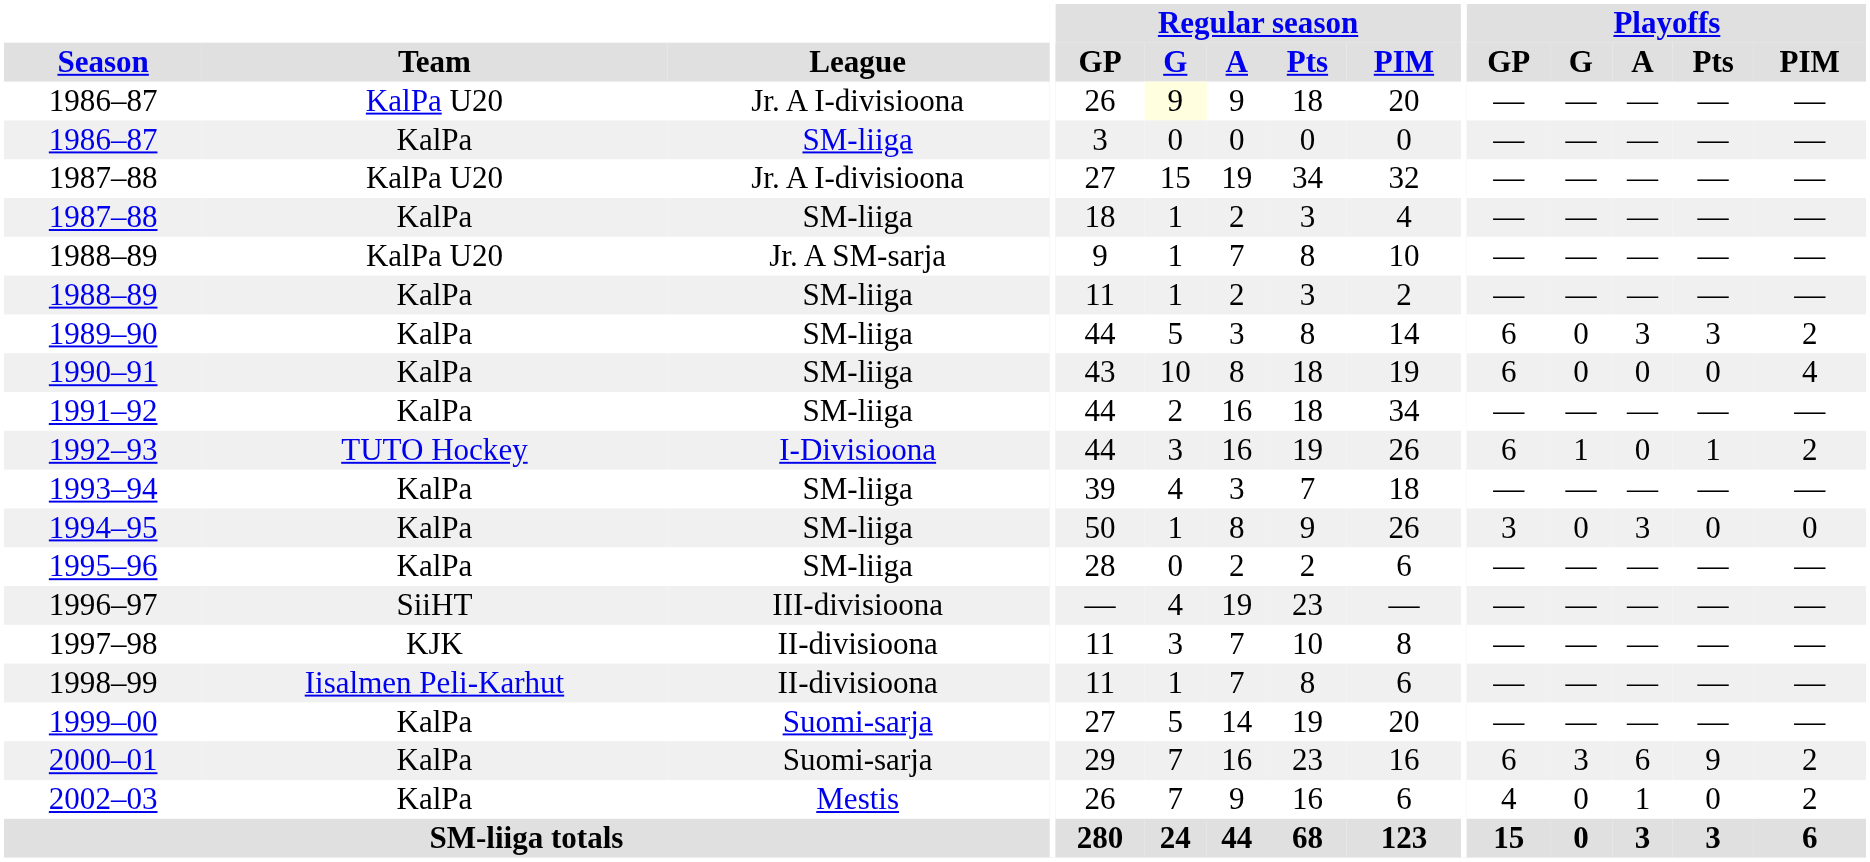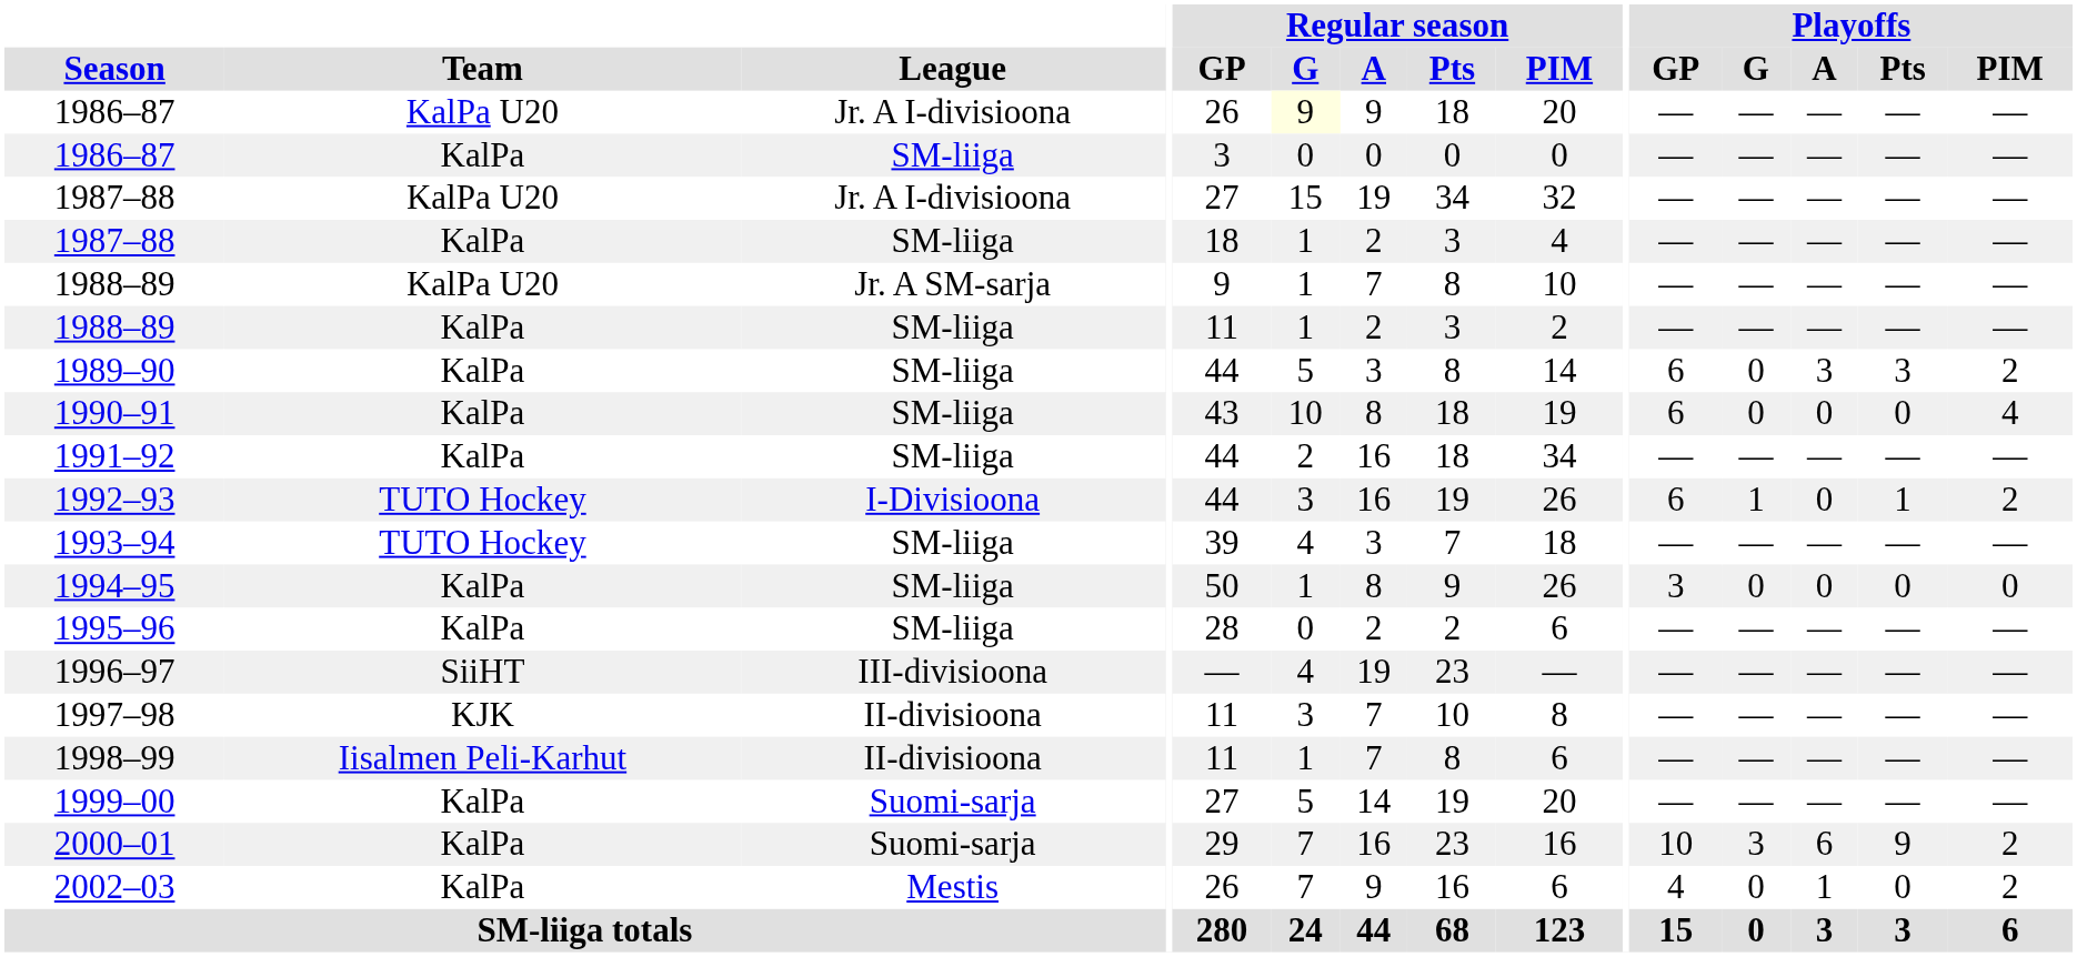 <table border="0" cellpadding="1" cellspacing="0" style="text-align:center; width:60em">
 <tr bgcolor="#e0e0e0">
 <th colspan="3" bgcolor="#ffffff"></th>
 <th rowspan="99" bgcolor="#ffffff"></th>
 <th colspan="5"><a href='#'>Regular season</a></th>
 <th rowspan="99" bgcolor="#ffffff"></th>
 <th colspan="5"><a href='#'>Playoffs</a></th>
 </tr>
 <tr bgcolor="#e0e0e0">
 <th><a href='#'>Season</a></th>
 <th>Team</th>
 <th>League</th>
 <th>GP</th>
 <th><a href='#'>G</a></th>
 <th><a href='#'>A</a></th>
 <th><a href='#'>Pts</a></th>
 <th><a href='#'>PIM</a></th>
 <th>GP</th>
 <th>G</th>
 <th>A</th>
 <th>Pts</th>
 <th>PIM</th>
 </tr>
 <tr>
 <td>1986–87</td>
 <td><a href='#'>KalPa</a> U20</td>
 <td>Jr. A I-divisioona</td>
 <td>26</td>
 <td style="background: lightyellow;">9</td>
 <td>9</td>
 <td>18</td>
 <td>20</td>
 <td>—</td>
 <td>—</td>
 <td>—</td>
 <td>—</td>
 <td>—</td>
 </tr>
 <tr bgcolor="#f0f0f0">
 <td><a href='#'>1986–87</a></td>
 <td>KalPa</td>
 <td><a href='#'>SM-liiga</a></td>
 <td>3</td>
 <td>0</td>
 <td>0</td>
 <td>0</td>
 <td>0</td>
 <td>—</td>
 <td>—</td>
 <td>—</td>
 <td>—</td>
 <td>—</td>
 </tr>
 <tr>
 <td>1987–88</td>
 <td>KalPa U20</td>
 <td>Jr. A I-divisioona</td>
 <td>27</td>
 <td>15</td>
 <td>19</td>
 <td>34</td>
 <td>32</td>
 <td>—</td>
 <td>—</td>
 <td>—</td>
 <td>—</td>
 <td>—</td>
 </tr>
 <tr bgcolor="#f0f0f0">
 <td><a href='#'>1987–88</a></td>
 <td>KalPa</td>
 <td>SM-liiga</td>
 <td>18</td>
 <td>1</td>
 <td>2</td>
 <td>3</td>
 <td>4</td>
 <td>—</td>
 <td>—</td>
 <td>—</td>
 <td>—</td>
 <td>—</td>
 </tr>
 <tr>
 <td>1988–89</td>
 <td>KalPa U20</td>
 <td>Jr. A SM-sarja</td>
 <td>9</td>
 <td>1</td>
 <td>7</td>
 <td>8</td>
 <td>10</td>
 <td>—</td>
 <td>—</td>
 <td>—</td>
 <td>—</td>
 <td>—</td>
 </tr>
 <tr bgcolor="#f0f0f0">
 <td><a href='#'>1988–89</a></td>
 <td>KalPa</td>
 <td>SM-liiga</td>
 <td>11</td>
 <td>1</td>
 <td>2</td>
 <td>3</td>
 <td>2</td>
 <td>—</td>
 <td>—</td>
 <td>—</td>
 <td>—</td>
 <td>—</td>
 </tr>
 <tr>
 <td><a href='#'>1989–90</a></td>
 <td>KalPa</td>
 <td>SM-liiga</td>
 <td>44</td>
 <td>5</td>
 <td>3</td>
 <td>8</td>
 <td>14</td>
 <td>6</td>
 <td>0</td>
 <td>3</td>
 <td>3</td>
 <td>2</td>
 </tr>
 <tr bgcolor="#f0f0f0">
 <td><a href='#'>1990–91</a></td>
 <td>KalPa</td>
 <td>SM-liiga</td>
 <td>43</td>
 <td>10</td>
 <td>8</td>
 <td>18</td>
 <td>19</td>
 <td>6</td>
 <td>0</td>
 <td>0</td>
 <td>0</td>
 <td>4</td>
 </tr>
 <tr>
 <td><a href='#'>1991–92</a></td>
 <td>KalPa</td>
 <td>SM-liiga</td>
 <td>44</td>
 <td>2</td>
 <td>16</td>
 <td>18</td>
 <td>34</td>
 <td>—</td>
 <td>—</td>
 <td>—</td>
 <td>—</td>
 <td>—</td>
 </tr>
 <tr bgcolor="#f0f0f0">
 <td><a href='#'>1992–93</a></td>
 <td><a href='#'>TUTO Hockey</a></td>
 <td><a href='#'>I-Divisioona</a></td>
 <td>44</td>
 <td>3</td>
 <td>16</td>
 <td>19</td>
 <td>26</td>
 <td>6</td>
 <td>1</td>
 <td>0</td>
 <td>1</td>
 <td>2</td>
 </tr>
 <tr>
 <td><a href='#'>1993–94</a></td>
-<td>KalPa</td>
+<td><a href='#'>TUTO Hockey</a></td>
 <td>SM-liiga</td>
 <td>39</td>
 <td>4</td>
 <td>3</td>
 <td>7</td>
 <td>18</td>
 <td>—</td>
 <td>—</td>
 <td>—</td>
 <td>—</td>
 <td>—</td>
 </tr>
 <tr bgcolor="#f0f0f0">
 <td><a href='#'>1994–95</a></td>
 <td>KalPa</td>
 <td>SM-liiga</td>
 <td>50</td>
 <td>1</td>
 <td>8</td>
 <td>9</td>
 <td>26</td>
 <td>3</td>
 <td>0</td>
-<td>3</td>
+<td>0</td>
 <td>0</td>
 <td>0</td>
 </tr>
 <tr>
 <td><a href='#'>1995–96</a></td>
 <td>KalPa</td>
 <td>SM-liiga</td>
 <td>28</td>
 <td>0</td>
 <td>2</td>
 <td>2</td>
 <td>6</td>
 <td>—</td>
 <td>—</td>
 <td>—</td>
 <td>—</td>
 <td>—</td>
 </tr>
 <tr bgcolor="#f0f0f0">
 <td>1996–97</td>
 <td>SiiHT</td>
 <td>III-divisioona</td>
 <td>—</td>
 <td>4</td>
 <td>19</td>
 <td>23</td>
 <td>—</td>
 <td>—</td>
 <td>—</td>
 <td>—</td>
 <td>—</td>
 <td>—</td>
 </tr>
 <tr>
 <td>1997–98</td>
 <td>KJK</td>
 <td>II-divisioona</td>
 <td>11</td>
 <td>3</td>
 <td>7</td>
 <td>10</td>
 <td>8</td>
 <td>—</td>
 <td>—</td>
 <td>—</td>
 <td>—</td>
 <td>—</td>
 </tr>
 <tr bgcolor="#f0f0f0">
 <td>1998–99</td>
 <td><a href='#'>Iisalmen Peli-Karhut</a></td>
 <td>II-divisioona</td>
 <td>11</td>
 <td>1</td>
 <td>7</td>
 <td>8</td>
 <td>6</td>
 <td>—</td>
 <td>—</td>
 <td>—</td>
 <td>—</td>
 <td>—</td>
 </tr>
 <tr>
 <td><a href='#'>1999–00</a></td>
 <td>KalPa</td>
 <td><a href='#'>Suomi-sarja</a></td>
 <td>27</td>
 <td>5</td>
 <td>14</td>
 <td>19</td>
 <td>20</td>
 <td>—</td>
 <td>—</td>
 <td>—</td>
 <td>—</td>
 <td>—</td>
 </tr>
 <tr bgcolor="#f0f0f0">
 <td><a href='#'>2000–01</a></td>
 <td>KalPa</td>
 <td>Suomi-sarja</td>
 <td>29</td>
 <td>7</td>
 <td>16</td>
 <td>23</td>
 <td>16</td>
-<td>6</td>
+<td>10</td>
 <td>3</td>
 <td>6</td>
 <td>9</td>
 <td>2</td>
 </tr>
 <tr>
 <td><a href='#'>2002–03</a></td>
 <td>KalPa</td>
 <td><a href='#'>Mestis</a></td>
 <td>26</td>
 <td>7</td>
 <td>9</td>
 <td>16</td>
 <td>6</td>
 <td>4</td>
 <td>0</td>
 <td>1</td>
 <td>0</td>
 <td>2</td>
 </tr>
 <tr>
 </tr>
 <tr ALIGN="center" bgcolor="#e0e0e0">
 <th colspan="3">SM-liiga totals</th>
 <th ALIGN="center">280</th>
 <th ALIGN="center">24</th>
 <th ALIGN="center">44</th>
 <th ALIGN="center">68</th>
 <th ALIGN="center">123</th>
 <th ALIGN="center">15</th>
 <th ALIGN="center">0</th>
 <th ALIGN="center">3</th>
 <th ALIGN="center">3</th>
 <th ALIGN="center">6</th>
 </tr>
 </table>
